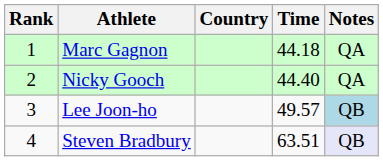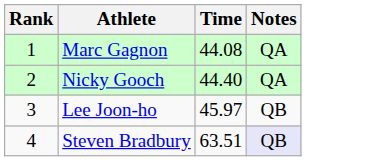 <table class="wikitable" style="text-align:center">
 <tr>
 <th>Rank</th>
 <th>Athlete</th>
-<th>Country</th>
 <th>Time</th>
 <th>Notes</th>
 </tr>
 <tr bgcolor=ccffcc>
 <td>1</td>
 <td align=left><a href='#'>Marc Gagnon</a></td>
-<td align=left></td>
-<td>44.18</td>
+<td>44.08</td>
 <td>QA</td>
 </tr>
 <tr bgcolor=ccffcc>
 <td>2</td>
 <td align=left><a href='#'>Nicky Gooch</a></td>
-<td align=left></td>
 <td>44.40</td>
 <td>QA</td>
 </tr>
 <tr>
 <td>3</td>
 <td align=left><a href='#'>Lee Joon-ho</a></td>
-<td align=left></td>
-<td>49.57</td>
-<td style="background: lightblue;">QB</td>
+<td>45.97</td>
+<td>QB</td>
 </tr>
 <tr>
 <td>4</td>
 <td align=left><a href='#'>Steven Bradbury</a></td>
-<td align=left></td>
 <td>63.51</td>
 <td style="background: lavender;">QB</td>
 </tr>
 </table>
